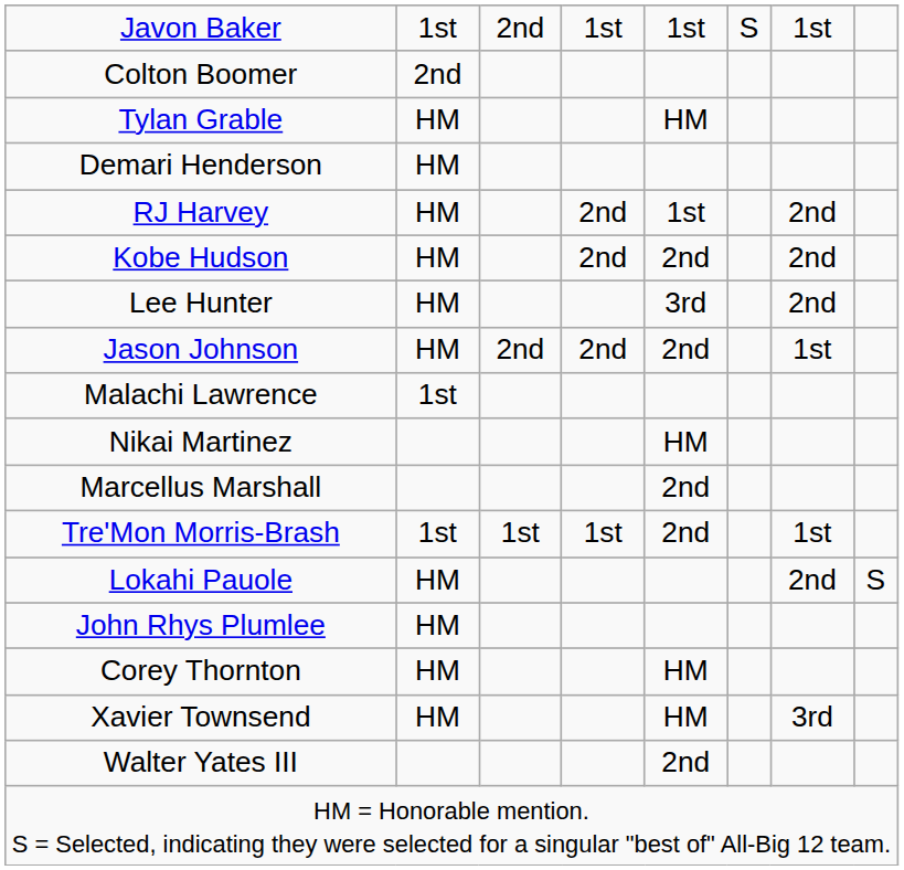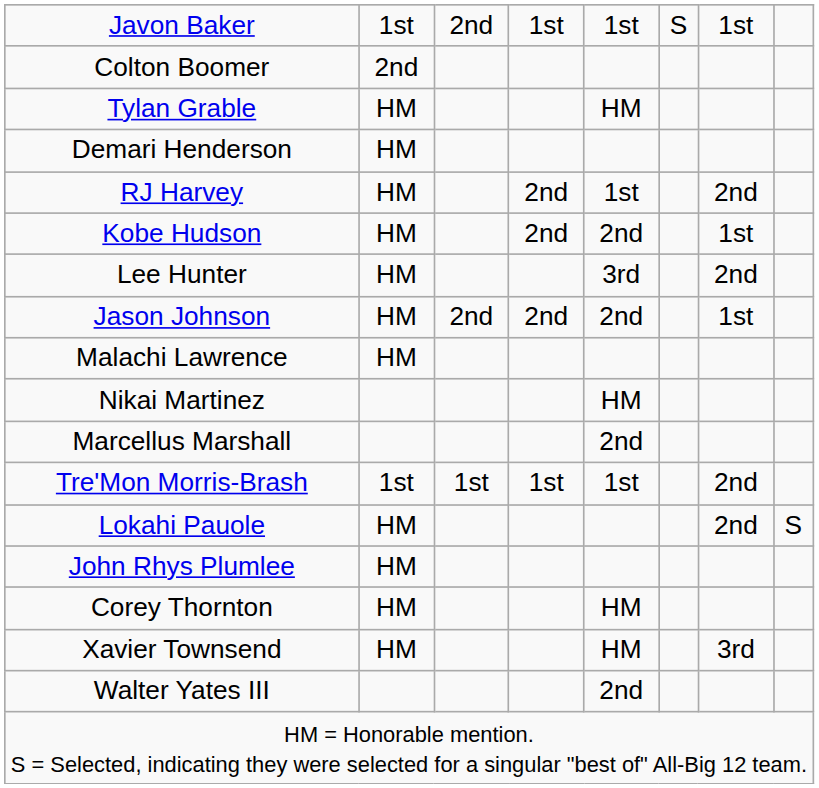 <table class="wikitable sortable sortable" style="text-align: center">
 <tr>
 <td><a href='#'>Javon Baker</a></td>
 <td>1st</td>
 <td>2nd</td>
 <td>1st</td>
 <td>1st </td>
 <td>S</td>
 <td>1st</td>
 <td></td>
 </tr>
 <tr>
 <td>Colton Boomer</td>
 <td>2nd</td>
 <td></td>
 <td></td>
 <td></td>
 <td></td>
 <td></td>
 <td></td>
 </tr>
 <tr>
 <td><a href='#'>Tylan Grable</a></td>
 <td>HM</td>
 <td></td>
 <td></td>
 <td>HM</td>
 <td></td>
 <td></td>
 <td></td>
 </tr>
 <tr>
 <td>Demari Henderson</td>
 <td>HM</td>
 <td></td>
 <td></td>
 <td></td>
 <td></td>
 <td></td>
 <td></td>
 </tr>
 <tr>
 <td><a href='#'>RJ Harvey</a></td>
 <td>HM</td>
 <td></td>
 <td>2nd</td>
 <td>1st</td>
 <td></td>
 <td>2nd</td>
 <td></td>
 </tr>
 <tr>
 <td><a href='#'>Kobe Hudson</a></td>
 <td>HM</td>
 <td></td>
 <td>2nd</td>
 <td>2nd</td>
 <td></td>
-<td>2nd</td>
+<td>1st</td>
 <td></td>
 </tr>
 <tr>
 <td>Lee Hunter</td>
 <td>HM</td>
 <td></td>
 <td></td>
 <td>3rd</td>
 <td></td>
 <td>2nd</td>
 <td></td>
 </tr>
 <tr>
 <td><a href='#'>Jason Johnson</a></td>
 <td>HM</td>
 <td>2nd</td>
 <td>2nd</td>
 <td>2nd</td>
 <td></td>
 <td>1st</td>
 <td></td>
 </tr>
 <tr>
 <td>Malachi Lawrence</td>
-<td>1st</td>
+<td>HM</td>
 <td></td>
 <td></td>
 <td></td>
 <td></td>
 <td></td>
 <td></td>
 </tr>
 <tr>
 <td>Nikai Martinez</td>
 <td></td>
 <td></td>
 <td></td>
 <td>HM</td>
 <td></td>
 <td></td>
 <td></td>
 </tr>
 <tr>
 <td>Marcellus Marshall</td>
 <td></td>
 <td></td>
 <td></td>
 <td>2nd</td>
 <td></td>
 <td></td>
 <td></td>
 </tr>
 <tr>
 <td><a href='#'>Tre'Mon Morris-Brash</a></td>
 <td>1st</td>
 <td>1st</td>
 <td>1st</td>
+<td>1st</td>
+<td></td>
 <td>2nd</td>
-<td></td>
-<td>1st</td>
 <td></td>
 </tr>
 <tr>
 <td><a href='#'>Lokahi Pauole</a></td>
 <td>HM</td>
 <td></td>
 <td></td>
 <td></td>
 <td></td>
 <td>2nd</td>
 <td>S</td>
 </tr>
 <tr>
 <td><a href='#'>John Rhys Plumlee</a></td>
 <td>HM</td>
 <td></td>
 <td></td>
 <td></td>
 <td></td>
 <td></td>
 <td></td>
 </tr>
 <tr>
 <td>Corey Thornton</td>
 <td>HM</td>
 <td></td>
 <td></td>
 <td>HM</td>
 <td></td>
 <td></td>
 <td></td>
 </tr>
 <tr>
 <td>Xavier Townsend</td>
 <td>HM</td>
 <td></td>
 <td></td>
 <td>HM</td>
 <td></td>
 <td>3rd</td>
 <td></td>
 </tr>
 <tr>
 <td>Walter Yates III</td>
 <td></td>
 <td></td>
 <td></td>
 <td>2nd</td>
 <td></td>
 <td></td>
 <td></td>
 </tr>
 <tr>
 <td colspan=8><small>HM = Honorable mention.</small><br><small>S = Selected, indicating they were selected for a singular "best of" All-Big 12 team.</small></td>
 </tr>
 </table>
